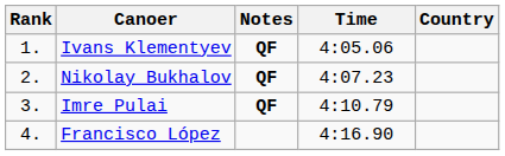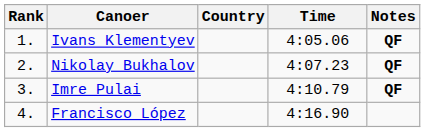 <table class="wikitable sortable" style="text-align:center">
 <tr>
 <th>Rank</th>
 <th>Canoer</th>
+<th>Country</th>
+<th>Time</th>
 <th>Notes</th>
-<th>Time</th>
-<th>Country</th>
 </tr>
 <tr>
 <td width=30>1.</td>
 <td align=left athlete><a href='#'>Ivans Klementyev</a></td>
+<td align=left athlete></td>
+<td width=80>4:05.06</td>
 <td><strong>QF</strong></td>
-<td width=80>4:05.06</td>
-<td align=left athlete></td>
 </tr>
 <tr>
 <td>2.</td>
 <td align=left athlete><a href='#'>Nikolay Bukhalov</a></td>
+<td align=left athlete></td>
+<td>4:07.23</td>
 <td><strong>QF</strong></td>
-<td>4:07.23</td>
-<td align=left athlete></td>
 </tr>
 <tr>
 <td>3.</td>
 <td align=left athlete><a href='#'>Imre Pulai</a></td>
+<td align=left athlete></td>
+<td>4:10.79</td>
 <td><strong>QF</strong></td>
-<td>4:10.79</td>
-<td align=left athlete></td>
 </tr>
 <tr>
 <td>4.</td>
 <td align=left athlete><a href='#'>Francisco López</a></td>
+<td align=left athlete></td>
+<td>4:16.90</td>
 <td></td>
-<td>4:16.90</td>
-<td align=left athlete></td>
 </tr>
 </table>
